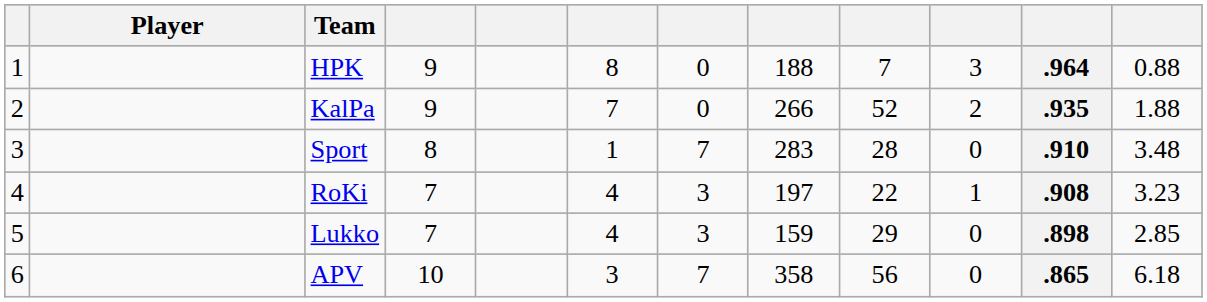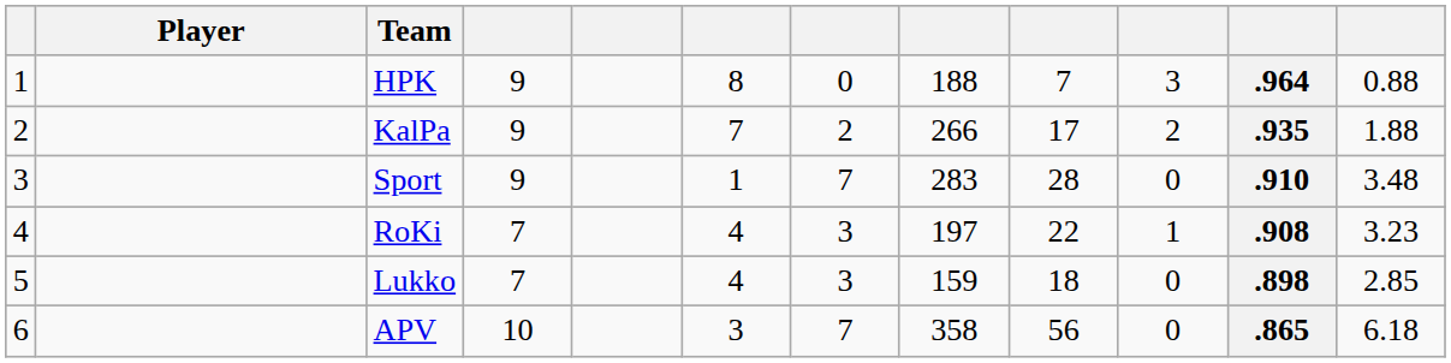 <table class="wikitable sortable" style="text-align: center">
 <tr>
 <th></th>
 <th style="width: 10em;">Player</th>
 <th>Team</th>
 <th style="width: 3em;"> </th>
 <th style="width: 3em;"> </th>
 <th style="width: 3em;"> </th>
 <th style="width: 3em;"> </th>
 <th style="width: 3em;"></th>
 <th style="width: 3em;"> </th>
 <th style="width: 3em;"> </th>
 <th style="width: 3em;"> </th>
 <th style="width: 3em;"></th>
 </tr>
 <tr>
 <td>1</td>
 <td style="text-align:left;"></td>
 <td style="text-align:left;"><a href='#'>HPK</a></td>
 <td>9</td>
 <td></td>
 <td>8</td>
 <td>0</td>
 <td>188</td>
 <td>7</td>
 <td>3</td>
 <th>.964</th>
 <td>0.88</td>
 </tr>
 <tr>
 <td>2</td>
 <td style="text-align:left;"></td>
 <td style="text-align:left;"><a href='#'>KalPa</a></td>
 <td>9</td>
 <td></td>
 <td>7</td>
-<td>0</td>
+<td>2</td>
 <td>266</td>
-<td>52</td>
+<td>17</td>
 <td>2</td>
 <th>.935</th>
 <td>1.88</td>
 </tr>
 <tr>
 <td>3</td>
 <td style="text-align:left;"></td>
 <td style="text-align:left;"><a href='#'>Sport</a></td>
-<td>8</td>
+<td>9</td>
 <td></td>
 <td>1</td>
 <td>7</td>
 <td>283</td>
 <td>28</td>
 <td>0</td>
 <th>.910</th>
 <td>3.48</td>
 </tr>
 <tr>
 <td>4</td>
 <td style="text-align:left;"></td>
 <td style="text-align:left;"><a href='#'>RoKi</a></td>
 <td>7</td>
 <td></td>
 <td>4</td>
 <td>3</td>
 <td>197</td>
 <td>22</td>
 <td>1</td>
 <th>.908</th>
 <td>3.23</td>
 </tr>
 <tr>
 <td>5</td>
 <td style="text-align:left;"></td>
 <td style="text-align:left;"><a href='#'>Lukko</a></td>
 <td>7</td>
 <td></td>
 <td>4</td>
 <td>3</td>
 <td>159</td>
-<td>29</td>
+<td>18</td>
 <td>0</td>
 <th>.898</th>
 <td>2.85</td>
 </tr>
 <tr>
 <td>6</td>
 <td style="text-align:left;"></td>
 <td style="text-align:left;"><a href='#'>APV</a></td>
 <td>10</td>
 <td></td>
 <td>3</td>
 <td>7</td>
 <td>358</td>
 <td>56</td>
 <td>0</td>
 <th>.865</th>
 <td>6.18</td>
 </tr>
 </table>
